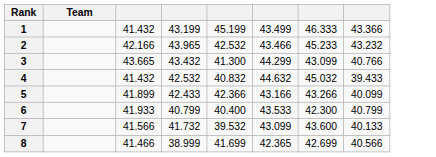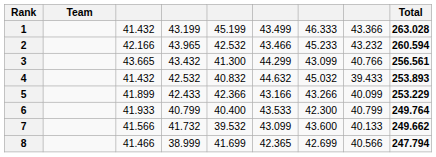 <table class="wikitable sortable" style="text-align:center; font-size:95%">
 <tr>
 <th scope="col" style="width:50px;">Rank</th>
 <th scope="col" style="width:100px;">Team</th>
 <th scope="col" style="width:60px;"></th>
 <th scope="col" style="width:60px;"></th>
 <th scope="col" style="width:60px;"></th>
 <th scope="col" style="width:60px;"></th>
 <th scope="col" style="width:60px;"></th>
 <th scope="col" style="width:60px;"></th>
+<th>Total</th>
 </tr>
 <tr>
 <th>1</th>
 <td style="text-align:left;"></td>
 <td>41.432</td>
 <td>43.199</td>
 <td>45.199</td>
 <td>43.499</td>
 <td>46.333</td>
 <td>43.366</td>
+<td><strong>263.028</strong></td>
 </tr>
 <tr>
 <th>2</th>
 <td style="text-align:left;"></td>
 <td>42.166</td>
 <td>43.965</td>
 <td>42.532</td>
 <td>43.466</td>
 <td>45.233</td>
 <td>43.232</td>
+<td><strong>260.594</strong></td>
 </tr>
 <tr>
 <th>3</th>
 <td style="text-align:left;"></td>
 <td>43.665</td>
 <td>43.432</td>
 <td>41.300</td>
 <td>44.299</td>
 <td>43.099</td>
 <td>40.766</td>
+<td><strong>256.561</strong></td>
 </tr>
 <tr>
 <th>4</th>
 <td style="text-align:left;"></td>
 <td>41.432</td>
 <td>42.532</td>
 <td>40.832</td>
 <td>44.632</td>
 <td>45.032</td>
 <td>39.433</td>
+<td><strong>253.893</strong></td>
 </tr>
 <tr>
 <th>5</th>
 <td style="text-align:left;"></td>
 <td>41.899</td>
 <td>42.433</td>
 <td>42.366</td>
 <td>43.166</td>
 <td>43.266</td>
 <td>40.099</td>
+<td><strong>253.229</strong></td>
 </tr>
 <tr>
 <th>6</th>
 <td style="text-align:left;"></td>
 <td>41.933</td>
 <td>40.799</td>
 <td>40.400</td>
 <td>43.533</td>
 <td>42.300</td>
 <td>40.799</td>
+<td><strong>249.764</strong></td>
 </tr>
 <tr>
 <th>7</th>
 <td style="text-align:left;"></td>
 <td>41.566</td>
 <td>41.732</td>
 <td>39.532</td>
 <td>43.099</td>
 <td>43.600</td>
 <td>40.133</td>
+<td><strong>249.662</strong></td>
 </tr>
 <tr>
 <th>8</th>
 <td style="text-align:left;"></td>
 <td>41.466</td>
 <td>38.999</td>
 <td>41.699</td>
 <td>42.365</td>
 <td>42.699</td>
 <td>40.566</td>
+<td><strong>247.794</strong></td>
 </tr>
 </table>
